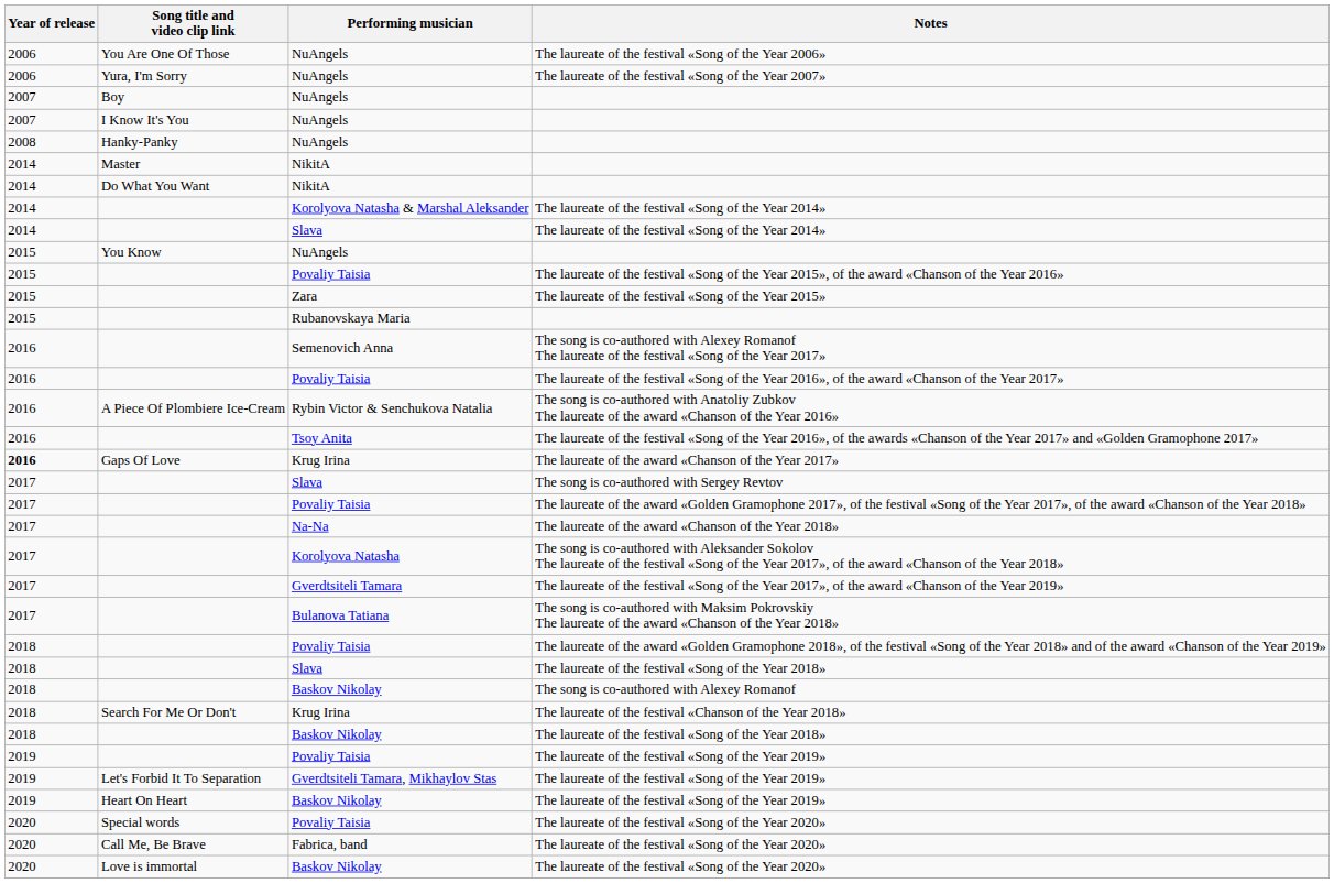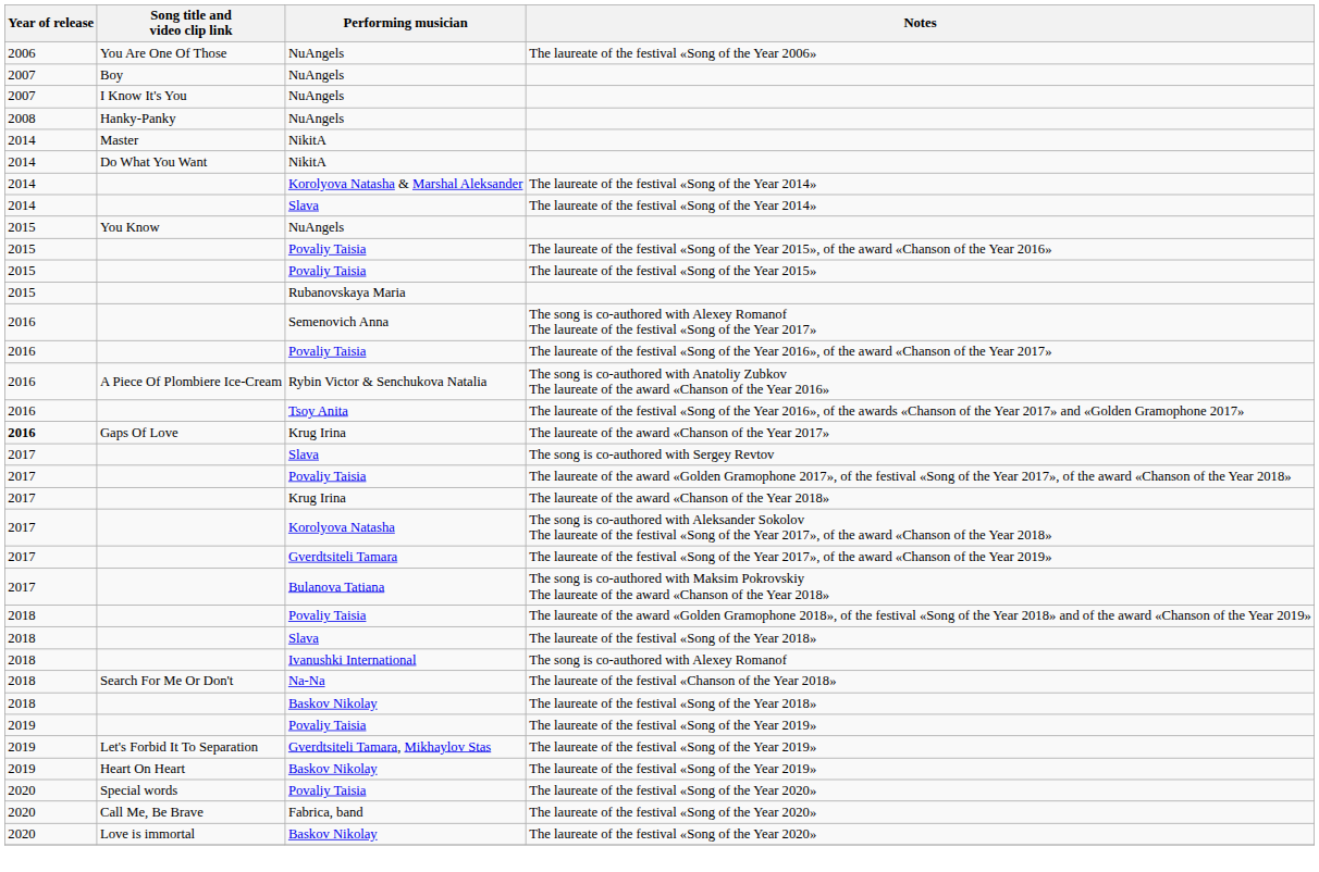 <table class="wikitable">
 <tr>
 <th><strong>Year of release</strong></th>
 <th><strong>Song title and</strong><br><strong>video clip link</strong></th>
 <th><strong>Performing musician</strong></th>
 <th><strong>Notes</strong></th>
 </tr>
 <tr>
 <td>2006</td>
 <td>You Are One Of Those</td>
 <td>NuAngels</td>
 <td>The laureate of the festival «Song of the Year 2006»</td>
-</tr>
-<tr>
-<td>2006</td>
-<td>Yura, I'm Sorry</td>
-<td>NuAngels</td>
-<td>The laureate of the festival «Song of the Year 2007»</td>
 </tr>
 <tr>
 <td>2007</td>
 <td>Boy</td>
 <td>NuAngels</td>
 <td></td>
 </tr>
 <tr>
 <td>2007</td>
 <td>I Know It's You</td>
 <td>NuAngels</td>
 <td></td>
 </tr>
 <tr>
 <td>2008</td>
 <td>Hanky-Panky</td>
 <td>NuAngels</td>
 <td></td>
 </tr>
 <tr>
 <td>2014</td>
 <td>Master</td>
 <td>NikitA</td>
 <td></td>
 </tr>
 <tr>
 <td>2014</td>
 <td>Do What You Want</td>
 <td>NikitA</td>
 <td></td>
 </tr>
 <tr>
 <td>2014</td>
 <td></td>
 <td><a href='#'>Korolyova Natasha</a> & <a href='#'>Marshal Aleksander</a></td>
 <td>The laureate of the festival «Song of the Year 2014»</td>
 </tr>
 <tr>
 <td>2014</td>
 <td></td>
 <td><a href='#'>Slava</a></td>
 <td>The laureate of the festival «Song of the Year 2014»</td>
 </tr>
 <tr>
 <td>2015</td>
 <td>You Know</td>
 <td>NuAngels</td>
 <td></td>
 </tr>
 <tr>
 <td>2015</td>
 <td></td>
 <td><a href='#'>Povaliy Taisia</a></td>
 <td>The laureate of the festival «Song of the Year 2015», of the award «Chanson of the Year 2016»</td>
 </tr>
 <tr>
 <td>2015</td>
 <td></td>
-<td>Zara</td>
+<td><a href='#'>Povaliy Taisia</a></td>
 <td>The laureate of the festival «Song of the Year 2015»</td>
 </tr>
 <tr>
 <td>2015</td>
 <td></td>
 <td>Rubanovskaya Maria</td>
 <td></td>
 </tr>
 <tr>
 <td>2016</td>
 <td></td>
 <td>Semenovich Anna</td>
 <td>The song is co-authored with Alexey Romanof<br>The laureate of the festival «Song of the Year 2017»</td>
 </tr>
 <tr>
 <td>2016</td>
 <td></td>
 <td><a href='#'>Povaliy Taisia</a></td>
 <td>The laureate of the festival «Song of the Year 2016», of the award «Chanson of the Year 2017»</td>
 </tr>
 <tr>
 <td>2016</td>
 <td>A Piece Of Plombiere Ice-Cream</td>
 <td>Rybin Victor & Senchukova Natalia</td>
 <td>The song is co-authored with Anatoliy Zubkov<br>The laureate of the award «Chanson of the Year 2016»</td>
 </tr>
 <tr>
 <td>2016</td>
 <td></td>
 <td><a href='#'>Tsoy Anita</a></td>
 <td>The laureate of the festival «Song of the Year 2016», of the awards «Chanson of the Year 2017» and «Golden Gramophone 2017»</td>
 </tr>
 <tr>
 <td><strong>2016</strong></td>
 <td>Gaps Of Love</td>
 <td>Krug Irina</td>
 <td>The laureate of the award «Chanson of the Year 2017»</td>
 </tr>
 <tr>
 <td>2017</td>
 <td></td>
 <td><a href='#'>Slava</a></td>
 <td>The song is co-authored with Sergey Revtov</td>
 </tr>
 <tr>
 <td>2017</td>
 <td></td>
 <td><a href='#'>Povaliy Taisia</a></td>
 <td>The laureate of the award «Golden Gramophone 2017», of the festival «Song of the Year 2017», of the award «Chanson of the Year 2018»</td>
 </tr>
 <tr>
 <td>2017</td>
 <td></td>
-<td><a href='#'>Na-Na</a></td>
+<td>Krug Irina</td>
 <td>The laureate of the award «Chanson of the Year 2018»</td>
 </tr>
 <tr>
 <td>2017</td>
 <td></td>
 <td><a href='#'>Korolyova Natasha</a></td>
 <td>The song is co-authored with Aleksander Sokolov<br>The laureate of the festival «Song of the Year 2017», of the award «Chanson of the Year 2018»</td>
 </tr>
 <tr>
 <td>2017</td>
 <td></td>
 <td><a href='#'>Gverdtsiteli Tamara</a></td>
 <td>The laureate of the festival «Song of the Year 2017», of the award «Chanson of the Year 2019»</td>
 </tr>
 <tr>
 <td>2017</td>
 <td></td>
 <td><a href='#'>Bulanova Tatiana</a></td>
 <td>The song is co-authored with Maksim Pokrovskiy<br>The laureate of the award «Chanson of the Year 2018»</td>
 </tr>
 <tr>
 <td>2018</td>
 <td></td>
 <td><a href='#'>Povaliy Taisia</a></td>
 <td>The laureate of the award «Golden Gramophone 2018», of the festival «Song of the Year 2018» and of the award «Chanson of the Year 2019»</td>
 </tr>
 <tr>
 <td>2018</td>
 <td></td>
 <td><a href='#'>Slava</a></td>
 <td>The laureate of the festival «Song of the Year 2018»</td>
 </tr>
 <tr>
 <td>2018</td>
 <td></td>
-<td><a href='#'>Baskov Nikolay</a></td>
+<td><a href='#'>Ivanushki International</a></td>
 <td>The song is co-authored with Alexey Romanof</td>
 </tr>
 <tr>
 <td>2018</td>
 <td>Search For Me Or Don't</td>
-<td>Krug Irina</td>
+<td><a href='#'>Na-Na</a></td>
 <td>The laureate of the festival «Chanson of the Year 2018»</td>
 </tr>
 <tr>
 <td>2018</td>
 <td></td>
 <td><a href='#'>Baskov Nikolay</a></td>
 <td>The laureate of the festival «Song of the Year 2018»</td>
 </tr>
 <tr>
 <td>2019</td>
 <td></td>
 <td><a href='#'>Povaliy Taisia</a></td>
 <td>The laureate of the festival «Song of the Year 2019»</td>
 </tr>
 <tr>
 <td>2019</td>
 <td>Let's Forbid It To Separation</td>
 <td><a href='#'>Gverdtsiteli Tamara</a>, <a href='#'>Mikhaylov Stas</a></td>
 <td>The laureate of the festival «Song of the Year 2019»</td>
 </tr>
 <tr>
 <td>2019</td>
 <td>Heart On Heart</td>
 <td><a href='#'>Baskov Nikolay</a></td>
 <td>The laureate of the festival «Song of the Year 2019»</td>
 </tr>
 <tr>
 <td>2020</td>
 <td>Special words</td>
 <td><a href='#'>Povaliy Taisia</a></td>
 <td>The laureate of the festival «Song of the Year 2020»</td>
 </tr>
 <tr>
 <td>2020</td>
 <td>Call Me, Be Brave</td>
 <td>Fabrica, band</td>
 <td>The laureate of the festival «Song of the Year 2020»</td>
 </tr>
 <tr>
 <td>2020</td>
 <td>Love is immortal</td>
 <td><a href='#'>Baskov Nikolay</a></td>
 <td>The laureate of the festival «Song of the Year 2020»</td>
 </tr>
 <tr>
 </tr>
 </table>
